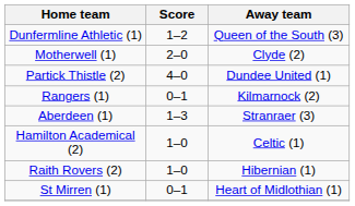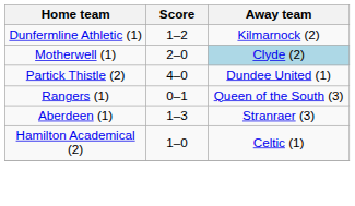 <table class="wikitable" style="text-align: center">
 <tr>
 <th width=170>Home team</th>
 <th width=70>Score</th>
 <th width=170>Away team</th>
 </tr>
 <tr>
 <td><a href='#'>Dunfermline Athletic</a> (1)</td>
 <td>1–2</td>
-<td><a href='#'>Queen of the South</a> (3)</td>
+<td><a href='#'>Kilmarnock</a> (2)</td>
 </tr>
 <tr>
 <td><a href='#'>Motherwell</a> (1)</td>
 <td>2–0</td>
-<td><a href='#'>Clyde</a> (2)</td>
+<td style="background: lightblue;"><a href='#'>Clyde</a> (2)</td>
 </tr>
 <tr>
 <td><a href='#'>Partick Thistle</a> (2)</td>
 <td>4–0</td>
 <td><a href='#'>Dundee United</a> (1)</td>
 </tr>
 <tr>
 <td><a href='#'>Rangers</a> (1)</td>
 <td>0–1</td>
-<td><a href='#'>Kilmarnock</a> (2)</td>
+<td><a href='#'>Queen of the South</a> (3)</td>
 </tr>
 <tr>
 <td><a href='#'>Aberdeen</a> (1)</td>
 <td>1–3</td>
 <td><a href='#'>Stranraer</a> (3)</td>
 </tr>
 <tr>
 <td><a href='#'>Hamilton Academical</a> (2)</td>
 <td>1–0</td>
 <td><a href='#'>Celtic</a> (1)</td>
 </tr>
 <tr>
-<td><a href='#'>Raith Rovers</a> (2)</td>
-<td>1–0</td>
-<td><a href='#'>Hibernian</a> (1)</td>
-</tr>
-<tr>
-<td><a href='#'>St Mirren</a> (1)</td>
-<td>0–1</td>
-<td><a href='#'>Heart of Midlothian</a> (1)</td>
-</tr>
-<tr>
 </tr>
 </table>
